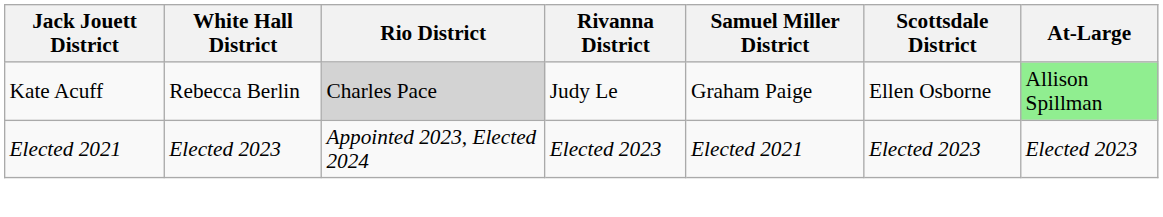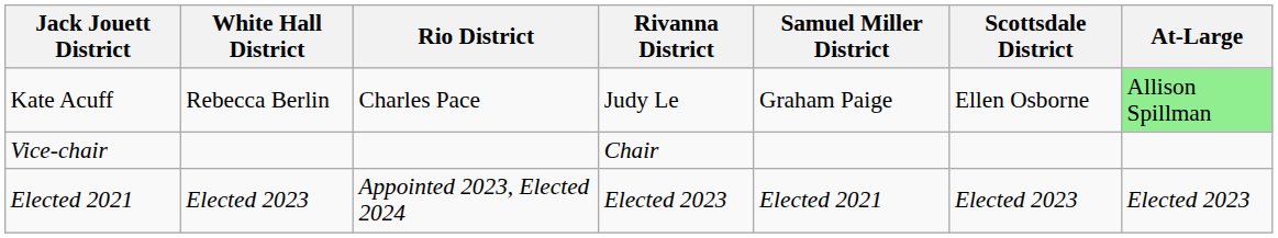 <table class="wikitable">
 <tr>
 <th>Jack Jouett District</th>
 <th>White Hall District</th>
 <th>Rio District</th>
 <th>Rivanna District</th>
 <th>Samuel Miller District</th>
 <th>Scottsdale District</th>
 <th>At-Large</th>
 </tr>
 <tr>
 <td>Kate Acuff</td>
 <td>Rebecca Berlin</td>
-<td style="background: lightgrey;">Charles Pace</td>
+<td>Charles Pace</td>
 <td>Judy Le</td>
 <td>Graham Paige</td>
 <td>Ellen Osborne</td>
 <td style="background: lightgreen;">Allison Spillman</td>
+</tr>
+<tr>
+<td><em>Vice-chair</em></td>
+<td></td>
+<td></td>
+<td><em>Chair</em></td>
+<td></td>
+<td></td>
+<td></td>
 </tr>
 <tr>
 <td><em>Elected 2021</em></td>
 <td><em>Elected 2023</em></td>
 <td><em>Appointed 2023, Elected 2024</em></td>
 <td><em>Elected 2023</em></td>
 <td><em>Elected 2021</em></td>
 <td><em>Elected 2023</em></td>
 <td><em>Elected 2023</em></td>
 </tr>
 </table>
